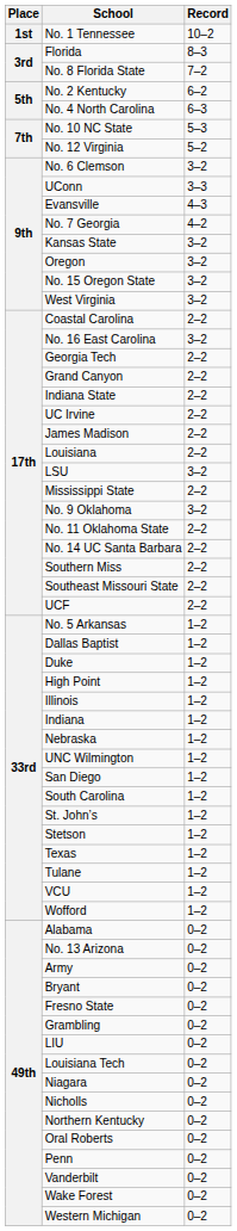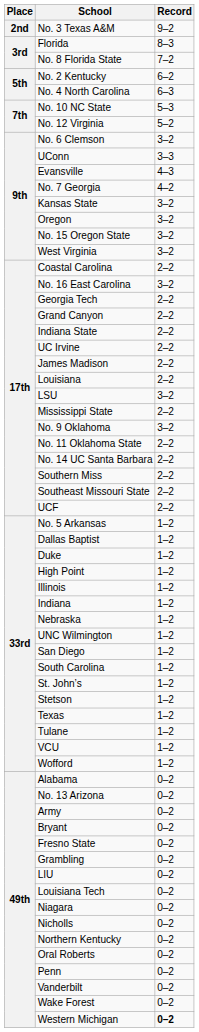 <table class="wikitable plainrowheaders">
 <tr>
 <th scope="col">Place</th>
 <th scope="col">School</th>
 <th scope="col">Record</th>
 </tr>
 <tr>
-<th scope="row" style="text-align:center;">1st</th>
-<td>No. 1 Tennessee</td>
-<td>10–2</td>
+<th scope="row" style="text-align:center;">2nd</th>
+<td>No. 3 Texas A&M</td>
+<td>9–2</td>
 </tr>
 <tr>
 <th scope="row" rowspan="2" style="text-align:center;">3rd</th>
 <td>Florida</td>
 <td>8–3</td>
 </tr>
 <tr>
 <td>No. 8 Florida State</td>
 <td>7–2</td>
 </tr>
 <tr>
 <th scope="row" rowspan="2" style="text-align:center;">5th</th>
 <td>No. 2 Kentucky</td>
 <td>6–2</td>
 </tr>
 <tr>
 <td>No. 4 North Carolina</td>
 <td>6–3</td>
 </tr>
 <tr>
 <th scope="row" rowspan="2" style="text-align:center;">7th</th>
 <td>No. 10 NC State</td>
 <td>5–3</td>
 </tr>
 <tr>
 <td>No. 12 Virginia</td>
 <td>5–2</td>
 </tr>
 <tr>
 <th scope="row" rowspan="8" style="text-align:center;">9th </th>
 <td>No. 6 Clemson</td>
 <td>3–2</td>
 </tr>
 <tr>
 <td>UConn</td>
 <td>3–3</td>
 </tr>
 <tr>
 <td>Evansville</td>
 <td>4–3</td>
 </tr>
 <tr>
 <td>No. 7 Georgia</td>
 <td>4–2</td>
 </tr>
 <tr>
 <td>Kansas State</td>
 <td>3–2</td>
 </tr>
 <tr>
 <td>Oregon</td>
 <td>3–2</td>
 </tr>
 <tr>
 <td>No. 15 Oregon State</td>
 <td>3–2</td>
 </tr>
 <tr>
 <td>West Virginia</td>
 <td>3–2</td>
 </tr>
 <tr>
 <th scope="row" rowspan="16" style="text-align:center;">17th </th>
 <td>Coastal Carolina</td>
 <td>2–2</td>
 </tr>
 <tr>
 <td>No. 16 East Carolina</td>
 <td>3–2</td>
 </tr>
 <tr>
 <td>Georgia Tech</td>
 <td>2–2</td>
 </tr>
 <tr>
 <td>Grand Canyon</td>
 <td>2–2</td>
 </tr>
 <tr>
 <td>Indiana State</td>
 <td>2–2</td>
 </tr>
 <tr>
 <td>UC Irvine</td>
 <td>2–2</td>
 </tr>
 <tr>
 <td>James Madison</td>
 <td>2–2</td>
 </tr>
 <tr>
 <td>Louisiana</td>
 <td>2–2</td>
 </tr>
 <tr>
 <td>LSU</td>
 <td>3–2</td>
 </tr>
 <tr>
 <td>Mississippi State</td>
 <td>2–2</td>
 </tr>
 <tr>
 <td>No. 9 Oklahoma</td>
 <td>3–2</td>
 </tr>
 <tr>
 <td>No. 11 Oklahoma State</td>
 <td>2–2</td>
 </tr>
 <tr>
 <td>No. 14 UC Santa Barbara</td>
 <td>2–2</td>
 </tr>
 <tr>
 <td>Southern Miss</td>
 <td>2–2</td>
 </tr>
 <tr>
 <td>Southeast Missouri State</td>
 <td>2–2</td>
 </tr>
 <tr>
 <td>UCF</td>
 <td>2–2</td>
 </tr>
 <tr>
 <th scope="row" rowspan="16" style="text-align:center;">33rd</th>
 <td>No. 5 Arkansas</td>
 <td>1–2</td>
 </tr>
 <tr>
 <td>Dallas Baptist</td>
 <td>1–2</td>
 </tr>
 <tr>
 <td>Duke</td>
 <td>1–2</td>
 </tr>
 <tr>
 <td>High Point</td>
 <td>1–2</td>
 </tr>
 <tr>
 <td>Illinois</td>
 <td>1–2</td>
 </tr>
 <tr>
 <td>Indiana</td>
 <td>1–2</td>
 </tr>
 <tr>
 <td>Nebraska</td>
 <td>1–2</td>
 </tr>
 <tr>
 <td>UNC Wilmington</td>
 <td>1–2</td>
 </tr>
 <tr>
 <td>San Diego</td>
 <td>1–2</td>
 </tr>
 <tr>
 <td>South Carolina</td>
 <td>1–2</td>
 </tr>
 <tr>
 <td>St. John’s</td>
 <td>1–2</td>
 </tr>
 <tr>
 <td>Stetson</td>
 <td>1–2</td>
 </tr>
 <tr>
 <td>Texas</td>
 <td>1–2</td>
 </tr>
 <tr>
 <td>Tulane</td>
 <td>1–2</td>
 </tr>
 <tr>
 <td>VCU</td>
 <td>1–2</td>
 </tr>
 <tr>
 <td>Wofford</td>
 <td>1–2</td>
 </tr>
 <tr>
 <th scope="row" rowspan="16" style="text-align:center;">49th</th>
 <td>Alabama</td>
 <td>0–2</td>
 </tr>
 <tr>
 <td>No. 13 Arizona</td>
 <td>0–2</td>
 </tr>
 <tr>
 <td>Army</td>
 <td>0–2</td>
 </tr>
 <tr>
 <td>Bryant</td>
 <td>0–2</td>
 </tr>
 <tr>
 <td>Fresno State</td>
 <td>0–2</td>
 </tr>
 <tr>
 <td>Grambling</td>
 <td>0–2</td>
 </tr>
 <tr>
 <td>LIU</td>
 <td>0–2</td>
 </tr>
 <tr>
 <td>Louisiana Tech</td>
 <td>0–2</td>
 </tr>
 <tr>
 <td>Niagara</td>
 <td>0–2</td>
 </tr>
 <tr>
 <td>Nicholls</td>
 <td>0–2</td>
 </tr>
 <tr>
 <td>Northern Kentucky</td>
 <td>0–2</td>
 </tr>
 <tr>
 <td>Oral Roberts</td>
 <td>0–2</td>
 </tr>
 <tr>
 <td>Penn</td>
 <td>0–2</td>
 </tr>
 <tr>
 <td>Vanderbilt</td>
 <td>0–2</td>
 </tr>
 <tr>
 <td>Wake Forest</td>
 <td>0–2</td>
 </tr>
 <tr>
 <td>Western Michigan</td>
-<td>0–2</td>
+<td><strong>0–2</strong></td>
 </tr>
 </table>
